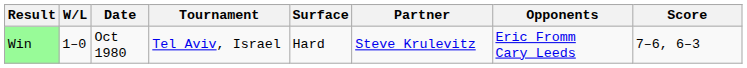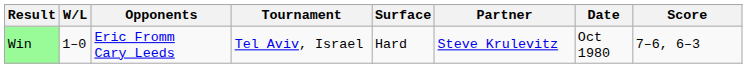 <table class="sortable wikitable">
 <tr>
 <th style="width:40px">Result</th>
 <th style="width:25px">W/L</th>
-<th style="width:50px">Date</th>
+<th style="width:130px">Opponents</th>
 <th style="width:130px">Tournament</th>
 <th style="width:50px">Surface</th>
 <th style="width:130px">Partner</th>
-<th style="width:130px">Opponents</th>
+<th style="width:50px">Date</th>
 <th style="width:100px" class="unsortable">Score</th>
 </tr>
 <tr>
 <td style="background:#98fb98;">Win</td>
 <td>1–0</td>
-<td>Oct 1980</td>
+<td> <a href='#'>Eric Fromm</a> <br>  <a href='#'>Cary Leeds</a></td>
 <td><a href='#'>Tel Aviv</a>, Israel</td>
 <td>Hard</td>
 <td> <a href='#'>Steve Krulevitz</a></td>
-<td> <a href='#'>Eric Fromm</a> <br>  <a href='#'>Cary Leeds</a></td>
+<td>Oct 1980</td>
 <td>7–6, 6–3</td>
 </tr>
 </table>
